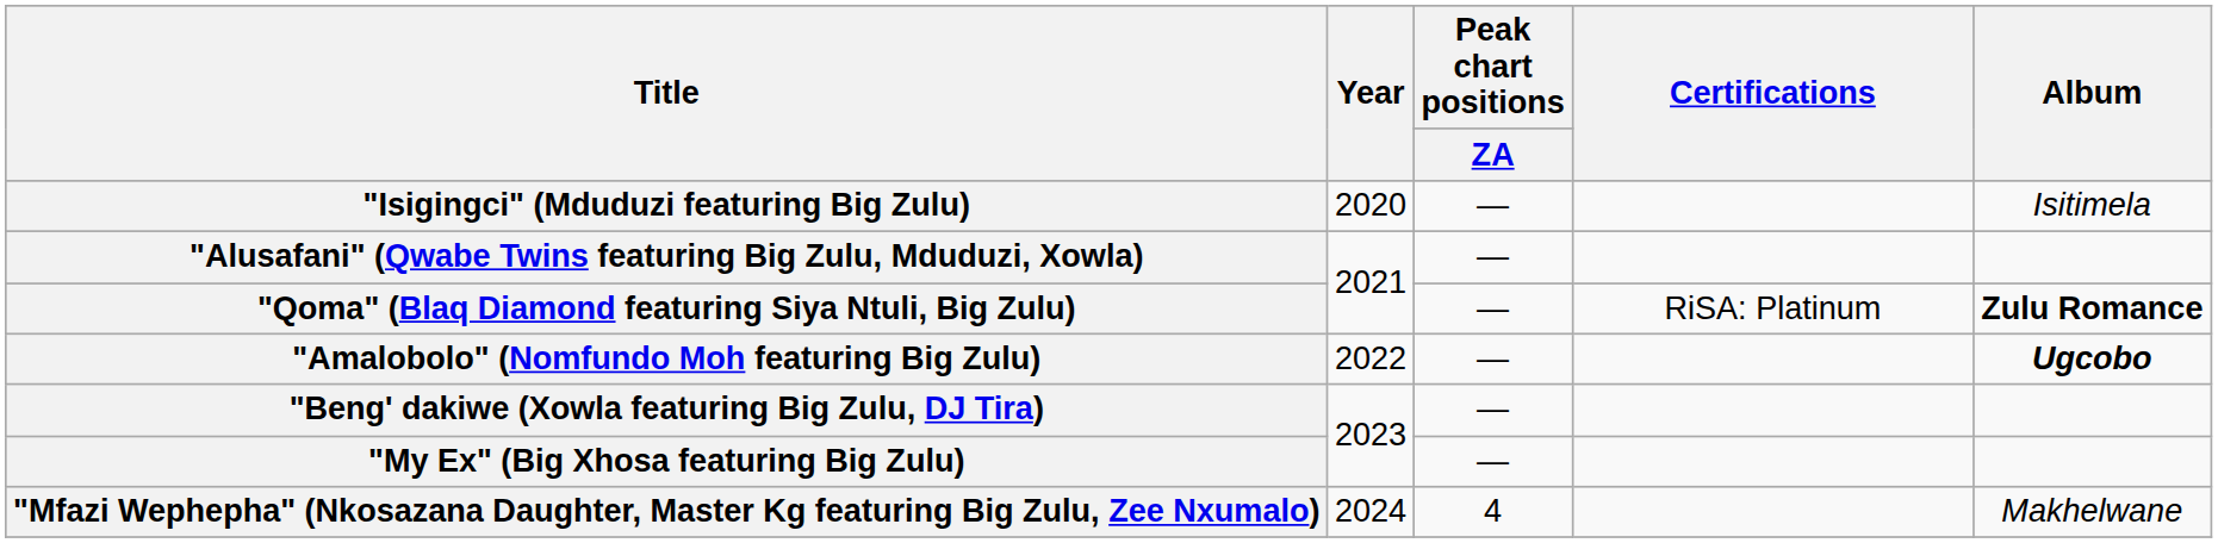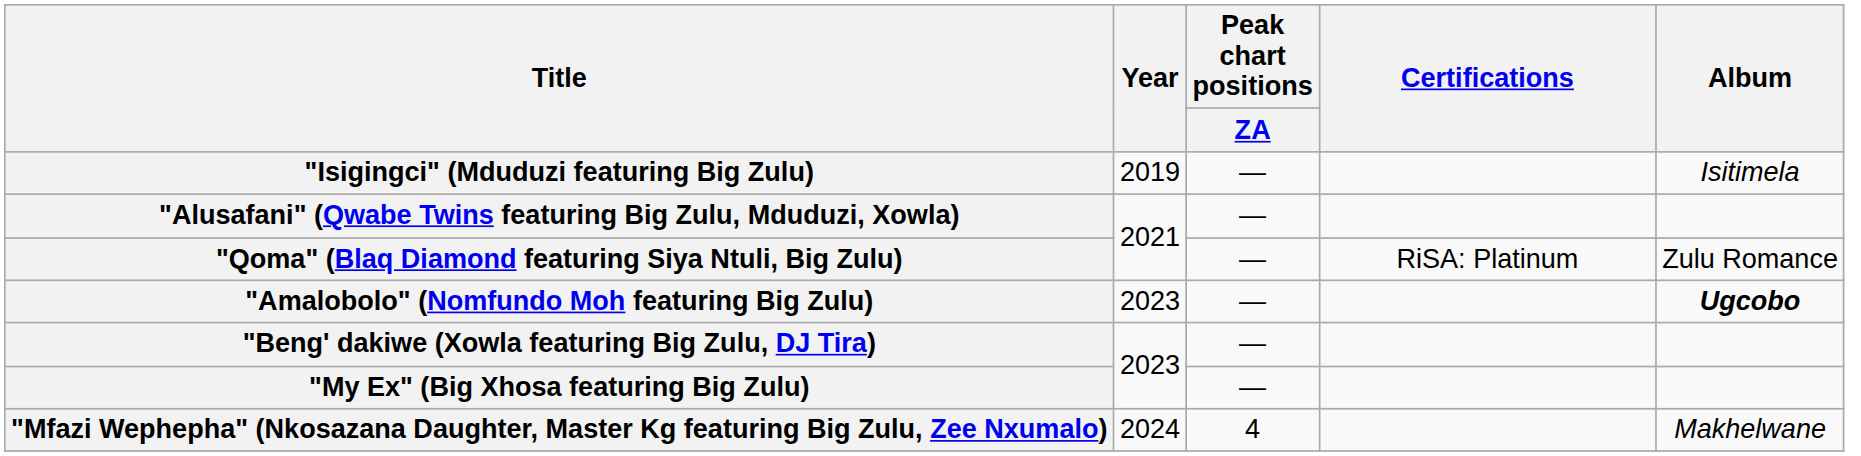 <table class="wikitable plainrowheaders" style="text-align:center">
 <tr>
 <th scope="col" rowspan="2">Title</th>
 <th scope="col" rowspan="2">Year</th>
 <th scope="col" colspan="1">Peak chart positions</th>
 <th scope="col" rowspan="2" style="width:12em;"><a href='#'>Certifications</a></th>
 <th scope="col" rowspan="2">Album</th>
 </tr>
 <tr>
 <th scope="col" style="width:3em;font-size:100%;"><a href='#'>ZA</a><br></th>
 </tr>
 <tr>
 <th scope="row">"Isigingci" (Mduduzi featuring Big Zulu)</th>
-<td>2020</td>
+<td>2019</td>
 <td>—</td>
 <td></td>
 <td><em>Isitimela</em></td>
 </tr>
 <tr>
 <th scope="row">"Alusafani" (<a href='#'>Qwabe Twins</a> featuring Big Zulu, Mduduzi, Xowla)</th>
 <td rowspan=2>2021</td>
 <td>—</td>
 <td></td>
 <td></td>
 </tr>
 <tr>
 <th scope="row">"Qoma" (<a href='#'>Blaq Diamond</a> featuring Siya Ntuli, Big Zulu)</th>
 <td>—</td>
 <td>RiSA: Platinum</td>
-<td><strong>Zulu Romance</strong></td>
+<td>Zulu Romance</td>
 </tr>
 <tr>
 <th scope="row">"Amalobolo" (<a href='#'>Nomfundo Moh</a> featuring Big Zulu)</th>
-<td>2022</td>
+<td>2023</td>
 <td>—</td>
 <td></td>
 <td><strong><em>Ugcobo</em></strong></td>
 </tr>
 <tr>
 <th scope="row">"Beng' dakiwe (Xowla featuring Big Zulu, <a href='#'>DJ Tira</a>)</th>
 <td rowspan=2>2023</td>
 <td>—</td>
 <td></td>
 <td></td>
 </tr>
 <tr>
 <th scope="row">"My Ex" (Big Xhosa featuring Big Zulu)</th>
 <td>—</td>
 <td></td>
 <td></td>
 </tr>
 <tr>
 <th scope="row">"Mfazi Wephepha" (Nkosazana Daughter, Master Kg featuring  Big Zulu, <a href='#'>Zee Nxumalo</a>)</th>
 <td>2024</td>
 <td>4</td>
 <td></td>
 <td><em>Makhelwane</em></td>
 </tr>
 </table>
